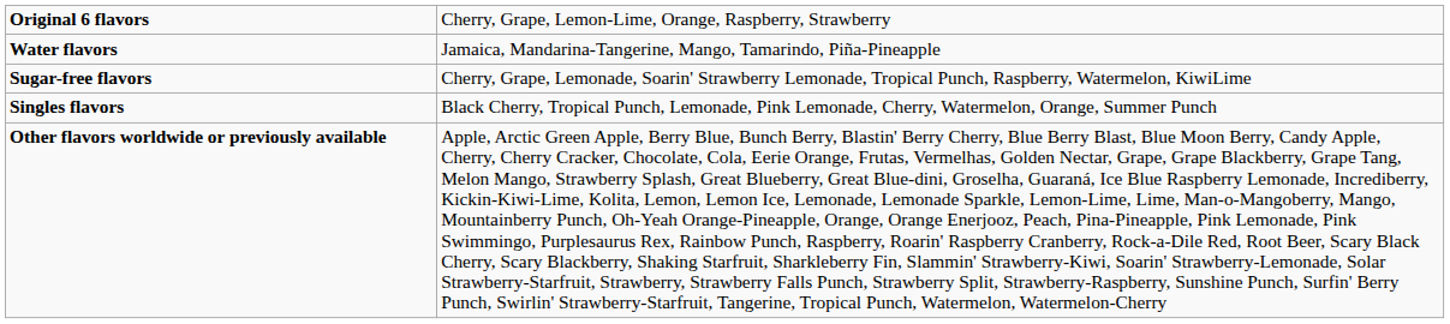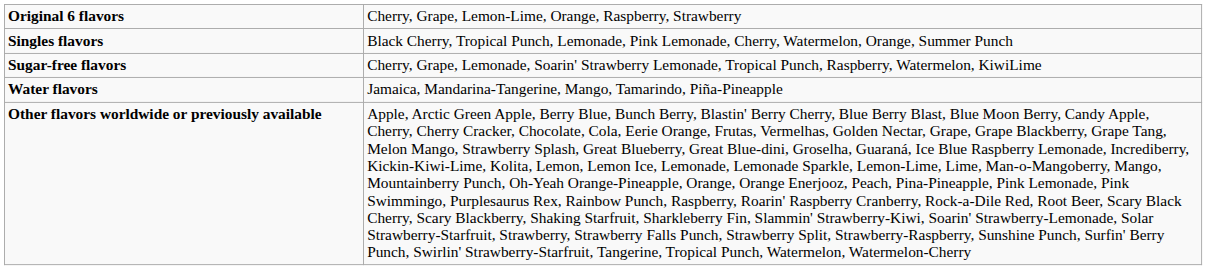 <table class="wikitable">
 <tr style="vertical-align:top;">
 <td width="30%"><strong>Original 6 flavors</strong></td>
 <td width="70%">Cherry, Grape, Lemon-Lime, Orange, Raspberry, Strawberry</td>
 </tr>
 <tr style="vertical-align:top;">
-<td><strong>Water flavors</strong></td>
-<td>Jamaica, Mandarina-Tangerine, Mango, Tamarindo, Piña-Pineapple</td>
+<td><strong>Singles flavors</strong></td>
+<td>Black Cherry, Tropical Punch, Lemonade, Pink Lemonade, Cherry, Watermelon, Orange, Summer Punch</td>
 </tr>
 <tr style="vertical-align:top;">
 <td><strong>Sugar-free flavors</strong></td>
 <td>Cherry, Grape, Lemonade, Soarin' Strawberry Lemonade, Tropical Punch, Raspberry, Watermelon, KiwiLime</td>
 </tr>
 <tr style="vertical-align:top;">
-<td><strong>Singles flavors</strong></td>
-<td>Black Cherry, Tropical Punch, Lemonade, Pink Lemonade, Cherry, Watermelon, Orange, Summer Punch</td>
+<td><strong>Water flavors</strong></td>
+<td>Jamaica, Mandarina-Tangerine, Mango, Tamarindo, Piña-Pineapple</td>
 </tr>
 <tr style="vertical-align:top;">
 <td><strong>Other flavors worldwide or previously available</strong></td>
 <td>Apple, Arctic Green Apple, Berry Blue, Bunch Berry, Blastin' Berry Cherry, Blue Berry Blast, Blue Moon Berry, Candy Apple, Cherry, Cherry Cracker, Chocolate, Cola, Eerie Orange, Frutas, Vermelhas, Golden Nectar, Grape, Grape Blackberry, Grape Tang, Melon Mango, Strawberry Splash, Great Blueberry, Great Blue-dini, Groselha, Guaraná, Ice Blue Raspberry Lemonade, Incrediberry, Kickin-Kiwi-Lime, Kolita, Lemon, Lemon Ice, Lemonade, Lemonade Sparkle, Lemon-Lime, Lime, Man-o-Mangoberry, Mango, Mountainberry Punch, Oh-Yeah Orange-Pineapple, Orange, Orange Enerjooz, Peach, Pina-Pineapple, Pink Lemonade, Pink Swimmingo, Purplesaurus Rex, Rainbow Punch, Raspberry, Roarin' Raspberry Cranberry, Rock-a-Dile Red, Root Beer, Scary Black Cherry, Scary Blackberry, Shaking Starfruit, Sharkleberry Fin, Slammin' Strawberry-Kiwi, Soarin' Strawberry-Lemonade, Solar Strawberry-Starfruit, Strawberry, Strawberry Falls Punch, Strawberry Split, Strawberry-Raspberry, Sunshine Punch, Surfin' Berry Punch, Swirlin' Strawberry-Starfruit, Tangerine, Tropical Punch, Watermelon, Watermelon-Cherry</td>
 </tr>
 </table>
